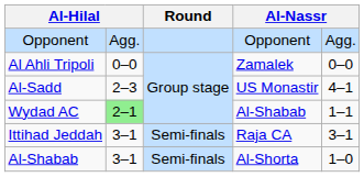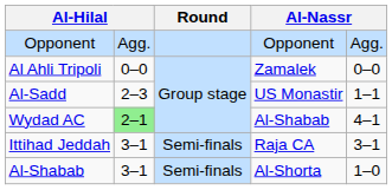 <table class="wikitable" style="text-align:center">
 <tr>
 <th colspan="2"><a href='#'>Al-Hilal</a></th>
 <th>Round</th>
 <th colspan="2"><a href='#'>Al-Nassr</a></th>
 </tr>
 <tr style="background:#c1e0ff">
 <td>Opponent</td>
 <td>Agg.</td>
 <td></td>
 <td>Opponent</td>
 <td>Agg.</td>
 </tr>
 <tr>
 <td align="left"> <a href='#'>Al Ahli Tripoli</a></td>
 <td>0–0</td>
 <td rowspan="3" style="background:#c1e0ff;">Group stage</td>
 <td align="left"> <a href='#'>Zamalek</a></td>
 <td>0–0</td>
 </tr>
 <tr>
 <td align="left"> <a href='#'>Al-Sadd</a></td>
 <td>2–3</td>
 <td align="left"> <a href='#'>US Monastir</a></td>
-<td>4–1</td>
+<td>1–1</td>
 </tr>
 <tr>
 <td align="left"> <a href='#'>Wydad AC</a></td>
 <td style="background: lightgreen;">2–1</td>
 <td align="left"> <a href='#'>Al-Shabab</a></td>
-<td>1–1</td>
+<td>4–1</td>
 </tr>
 <tr>
 <td align="left"> <a href='#'>Ittihad Jeddah</a></td>
 <td>3–1</td>
 <td style="background:#c1e0ff;">Semi-finals</td>
 <td align="left"> <a href='#'>Raja CA</a></td>
 <td>3–1</td>
 </tr>
 <tr>
 <td align="left"> <a href='#'>Al-Shabab</a></td>
 <td>3–1</td>
 <td style="background:#c1e0ff;">Semi-finals</td>
 <td align="left"> <a href='#'>Al-Shorta</a></td>
 <td>1–0</td>
 </tr>
 </table>
